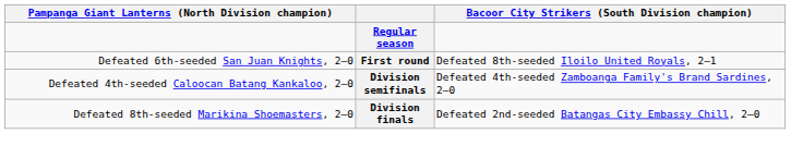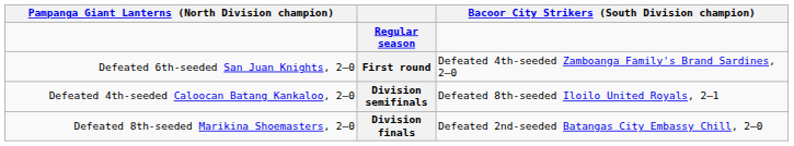 <table style="width:100%; font-size:90%" class="wikitable">
 <tr valign=top>
 <th style="width:45%;"><a href='#'>Pampanga Giant Lanterns</a> (North Division champion)</th>
 <th></th>
 <th style="width:45%;"><a href='#'>Bacoor City Strikers</a> (South Division champion)</th>
 </tr>
 <tr>
 <td align=left></td>
 <th><a href='#'>Regular season</a></th>
 <td align=left></td>
 </tr>
 <tr>
 <td align=right>Defeated 6th-seeded <a href='#'>San Juan Knights</a>, 2–0</td>
 <th>First round</th>
-<td align=left>Defeated 8th-seeded <a href='#'>Iloilo United Royals</a>, 2–1</td>
+<td align=left>Defeated 4th-seeded <a href='#'>Zamboanga Family's Brand Sardines</a>, 2–0</td>
 </tr>
 <tr>
 <td align=right>Defeated 4th-seeded <a href='#'>Caloocan Batang Kankaloo</a>, 2–0</td>
 <th>Division semifinals</th>
-<td align=left>Defeated 4th-seeded <a href='#'>Zamboanga Family's Brand Sardines</a>, 2–0</td>
+<td align=left>Defeated 8th-seeded <a href='#'>Iloilo United Royals</a>, 2–1</td>
 </tr>
 <tr>
 <td align=right>Defeated 8th-seeded <a href='#'>Marikina Shoemasters</a>, 2–0</td>
 <th>Division finals</th>
 <td align=left>Defeated 2nd-seeded <a href='#'>Batangas City Embassy Chill</a>, 2–0</td>
 </tr>
 </table>
